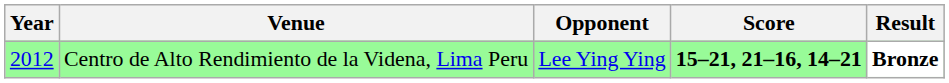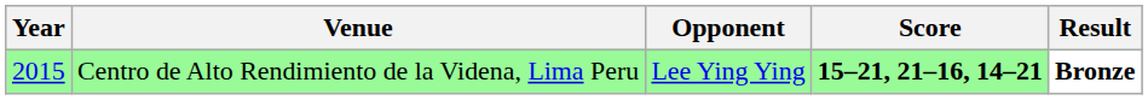 <table class="sortable wikitable" style="font-size: 90%;">
 <tr>
 <th>Year</th>
 <th>Venue</th>
 <th>Opponent</th>
 <th>Score</th>
 <th>Result</th>
 </tr>
 <tr style="background:#98FB98">
-<td align="center"><a href='#'>2012</a></td>
+<td align="center"><a href='#'>2015</a></td>
 <td align="left">Centro de Alto Rendimiento de la Videna, <a href='#'>Lima</a> Peru</td>
 <td align="left"> <a href='#'>Lee Ying Ying</a></td>
 <td align="left"><strong>15–21, 21–16, 14–21</strong></td>
 <td style="text-align:left; background:white"> <strong>Bronze</strong></td>
 </tr>
 </table>
